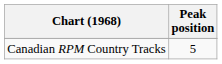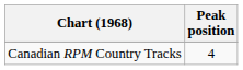 <table class="wikitable sortable">
 <tr>
 <th align="left">Chart (1968)</th>
 <th align="center">Peak<br>position</th>
 </tr>
 <tr>
 </tr>
 <tr>
 <td align="left">Canadian <em>RPM</em> Country Tracks</td>
-<td align="center">5</td>
+<td align="center">4</td>
 </tr>
 </table>
